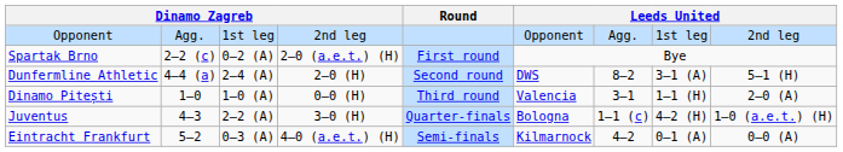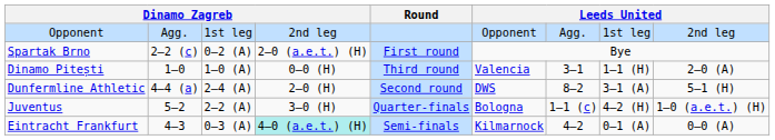 <table class="wikitable" style="text-align:center">
 <tr>
 <th colspan=4><a href='#'>Dinamo Zagreb</a></th>
 <th>Round</th>
 <th colspan=4><a href='#'>Leeds United</a></th>
 </tr>
 <tr style="background:#c1e0ff">
 <td>Opponent</td>
 <td>Agg.</td>
 <td>1st leg</td>
 <td>2nd leg</td>
 <td></td>
 <td>Opponent</td>
 <td>Agg.</td>
 <td>1st leg</td>
 <td>2nd leg</td>
 </tr>
 <tr>
 <td align=left> <a href='#'>Spartak Brno</a></td>
 <td>2–2 (<a href='#'>c</a>)</td>
 <td>0–2 (A)</td>
 <td>2–0 (<a href='#'>a.e.t.</a>) (H)</td>
 <td style="background:#c1e0ff;"><a href='#'>First round</a></td>
 <td colspan=4>Bye</td>
 </tr>
 <tr>
+<td align=left> <a href='#'>Dinamo Pitești</a></td>
+<td>1–0</td>
+<td>1–0 (A)</td>
+<td>0–0 (H)</td>
+<td style="background:#c1e0ff;"><a href='#'>Third round</a></td>
+<td align=left> <a href='#'>Valencia</a></td>
+<td>3–1</td>
+<td>1–1 (H)</td>
+<td>2–0 (A)</td>
+</tr>
+<tr>
 <td align=left> <a href='#'>Dunfermline Athletic</a></td>
 <td>4–4 (<a href='#'>a</a>)</td>
 <td>2–4 (A)</td>
 <td>2–0 (H)</td>
 <td style="background:#c1e0ff;"><a href='#'>Second round</a></td>
 <td align=left> <a href='#'>DWS</a></td>
 <td>8–2</td>
 <td>3–1 (A)</td>
 <td>5–1 (H)</td>
 </tr>
 <tr>
-<td align=left> <a href='#'>Dinamo Pitești</a></td>
-<td>1–0</td>
-<td>1–0 (A)</td>
-<td>0–0 (H)</td>
-<td style="background:#c1e0ff;"><a href='#'>Third round</a></td>
-<td align=left> <a href='#'>Valencia</a></td>
-<td>3–1</td>
-<td>1–1 (H)</td>
-<td>2–0 (A)</td>
-</tr>
-<tr>
 <td align=left> <a href='#'>Juventus</a></td>
-<td>4–3</td>
+<td>5–2</td>
 <td>2–2 (A)</td>
 <td>3–0 (H)</td>
 <td style="background:#c1e0ff;"><a href='#'>Quarter-finals</a></td>
 <td align=left> <a href='#'>Bologna</a></td>
 <td>1–1 (<a href='#'>c</a>)</td>
 <td>4–2 (H)</td>
 <td>1–0 (<a href='#'>a.e.t.</a>) (H)</td>
 </tr>
 <tr>
 <td align=left> <a href='#'>Eintracht Frankfurt</a></td>
-<td>5–2</td>
+<td>4–3</td>
 <td>0–3 (A)</td>
-<td>4–0 (<a href='#'>a.e.t.</a>) (H)</td>
+<td style="background: paleturquoise;">4–0 (<a href='#'>a.e.t.</a>) (H)</td>
 <td style="background:#c1e0ff;"><a href='#'>Semi-finals</a></td>
 <td align=left> <a href='#'>Kilmarnock</a></td>
 <td>4–2</td>
 <td>0–1 (A)</td>
 <td>0–0 (A)</td>
 </tr>
 </table>
